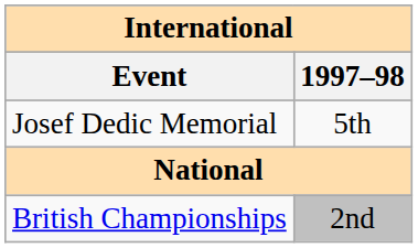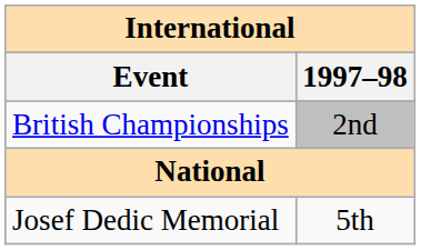 <table class="wikitable" style="text-align:center">
 <tr>
 <th style="background-color: #ffdead; " colspan=2 align=center>International</th>
 </tr>
 <tr>
 <th>Event</th>
 <th>1997–98</th>
 </tr>
 <tr>
-<td align=left>Josef Dedic Memorial</td>
-<td>5th</td>
+<td align=left><a href='#'>British Championships</a></td>
+<td bgcolor=silver>2nd</td>
 </tr>
 <tr>
 <th style="background-color: #ffdead; " colspan=2 align=center>National</th>
 </tr>
 <tr>
-<td align=left><a href='#'>British Championships</a></td>
-<td bgcolor=silver>2nd</td>
+<td align=left>Josef Dedic Memorial</td>
+<td>5th</td>
 </tr>
 </table>
